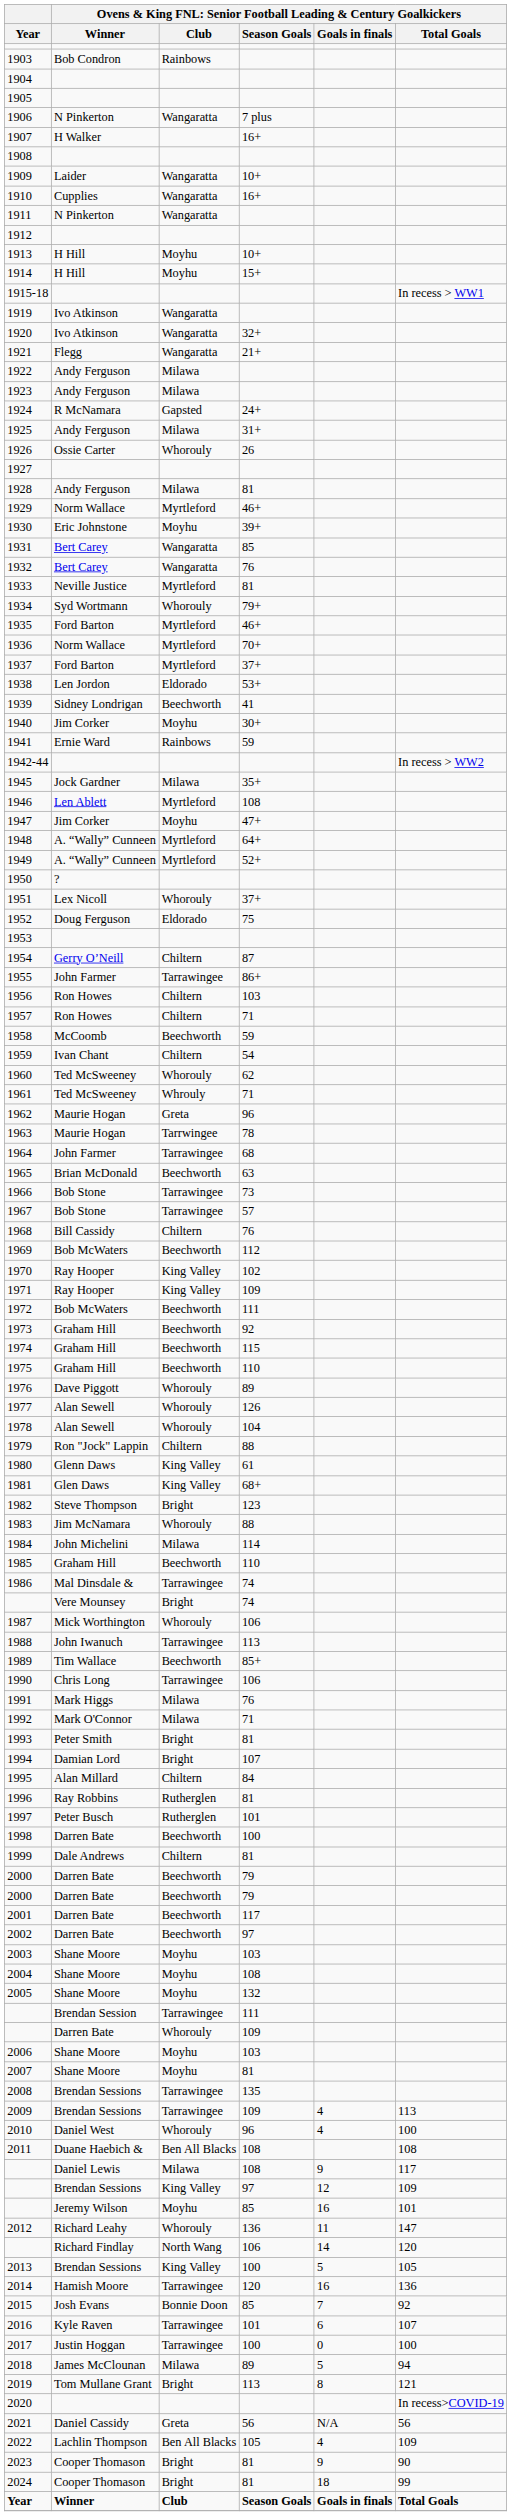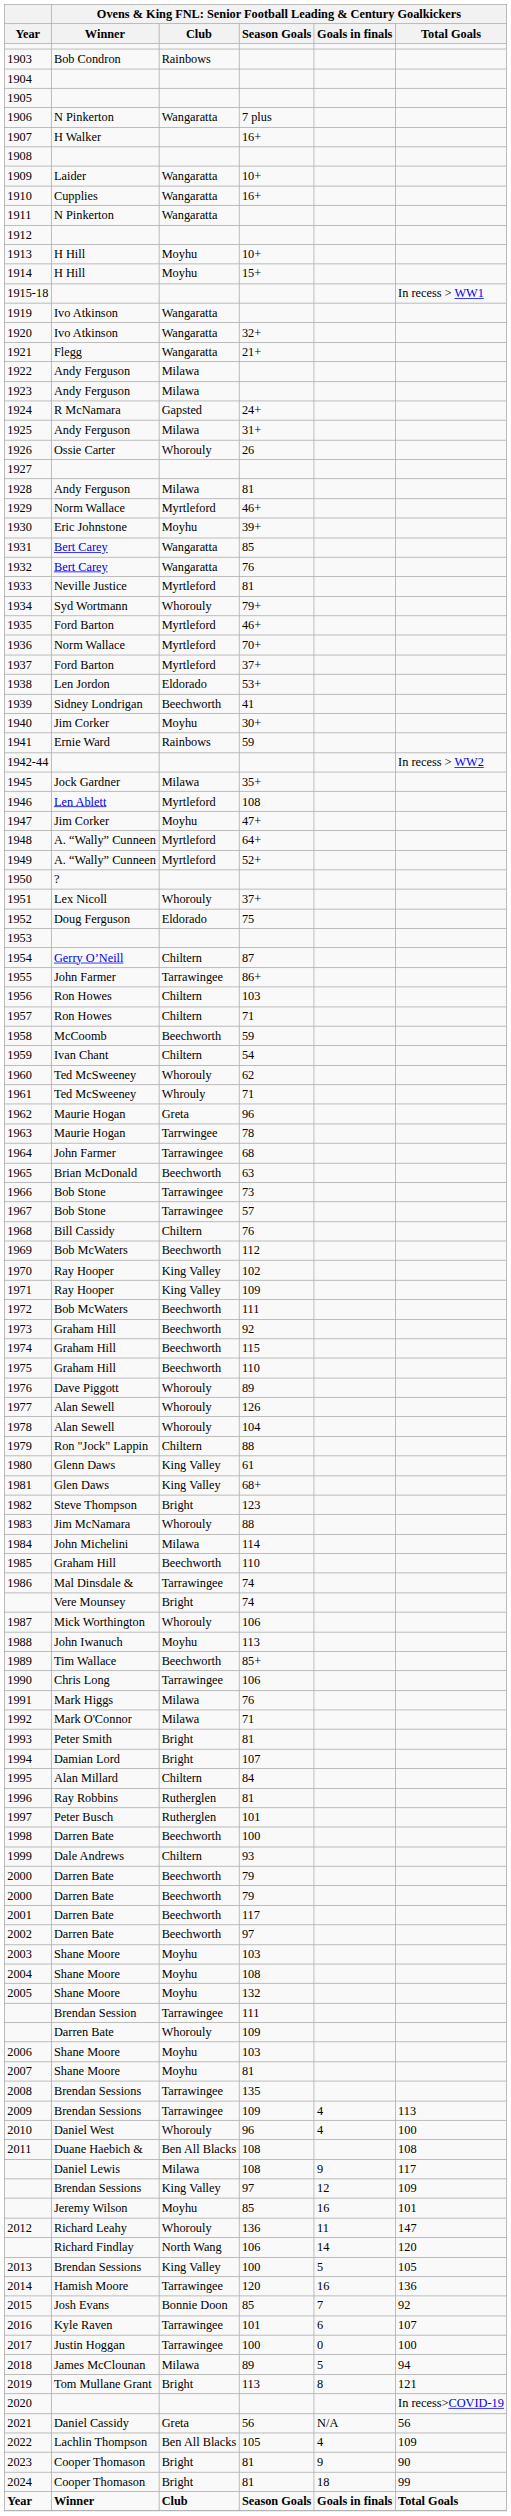 <table class="wikitable collapsible collapsed">
 <tr>
 <th></th>
 <th colspan=9>Ovens & King FNL: Senior Football Leading & Century Goalkickers</th>
 </tr>
 <tr>
 <th>Year</th>
 <th>Winner</th>
 <th>Club</th>
 <th>Season Goals</th>
 <th>Goals in finals</th>
 <th>Total Goals</th>
 </tr>
 <tr>
 <td></td>
 <td></td>
 <td></td>
 <td></td>
 <td></td>
 <td></td>
 </tr>
 <tr>
 <td>1903</td>
 <td>Bob Condron</td>
 <td>Rainbows</td>
 <td></td>
 <td></td>
 <td></td>
 </tr>
 <tr>
 <td>1904</td>
 <td></td>
 <td></td>
 <td></td>
 <td></td>
 <td></td>
 </tr>
 <tr>
 <td>1905</td>
 <td></td>
 <td></td>
 <td></td>
 <td></td>
 <td></td>
 </tr>
 <tr>
 <td>1906</td>
 <td>N Pinkerton</td>
 <td>Wangaratta</td>
 <td>7 plus</td>
 <td></td>
 <td></td>
 </tr>
 <tr>
 <td>1907</td>
 <td>H Walker</td>
 <td></td>
 <td>16+</td>
 <td></td>
 <td></td>
 </tr>
 <tr>
 <td>1908</td>
 <td></td>
 <td></td>
 <td></td>
 <td></td>
 <td></td>
 </tr>
 <tr>
 <td>1909</td>
 <td>Laider</td>
 <td>Wangaratta</td>
 <td>10+</td>
 <td></td>
 <td></td>
 </tr>
 <tr>
 <td>1910</td>
 <td>Cupplies</td>
 <td>Wangaratta</td>
 <td>16+</td>
 <td></td>
 <td></td>
 </tr>
 <tr>
 <td>1911</td>
 <td>N Pinkerton</td>
 <td>Wangaratta</td>
 <td></td>
 <td></td>
 <td></td>
 </tr>
 <tr>
 <td>1912</td>
 <td></td>
 <td></td>
 <td></td>
 <td></td>
 <td></td>
 </tr>
 <tr>
 <td>1913</td>
 <td>H Hill</td>
 <td>Moyhu</td>
 <td>10+</td>
 <td></td>
 <td></td>
 </tr>
 <tr>
 <td>1914</td>
 <td>H Hill</td>
 <td>Moyhu</td>
 <td>15+</td>
 <td></td>
 <td></td>
 </tr>
 <tr>
 <td>1915-18</td>
 <td></td>
 <td></td>
 <td></td>
 <td></td>
 <td>In recess > <a href='#'>WW1</a></td>
 </tr>
 <tr>
 <td>1919</td>
 <td>Ivo Atkinson</td>
 <td>Wangaratta</td>
 <td></td>
 <td></td>
 <td></td>
 </tr>
 <tr>
 <td>1920</td>
 <td>Ivo Atkinson</td>
 <td>Wangaratta</td>
 <td>32+</td>
 <td></td>
 <td></td>
 </tr>
 <tr>
 <td>1921</td>
 <td>Flegg</td>
 <td>Wangaratta</td>
 <td>21+</td>
 <td></td>
 <td></td>
 </tr>
 <tr>
 <td>1922</td>
 <td>Andy Ferguson</td>
 <td>Milawa</td>
 <td></td>
 <td></td>
 <td></td>
 </tr>
 <tr>
 <td>1923</td>
 <td>Andy Ferguson</td>
 <td>Milawa</td>
 <td></td>
 <td></td>
 <td></td>
 </tr>
 <tr>
 <td>1924</td>
 <td>R McNamara</td>
 <td>Gapsted</td>
 <td>24+</td>
 <td></td>
 <td></td>
 </tr>
 <tr>
 <td>1925</td>
 <td>Andy Ferguson</td>
 <td>Milawa</td>
 <td>31+</td>
 <td></td>
 <td></td>
 </tr>
 <tr>
 <td>1926</td>
 <td>Ossie Carter</td>
 <td>Whorouly</td>
 <td>26</td>
 <td></td>
 <td></td>
 </tr>
 <tr>
 <td>1927</td>
 <td></td>
 <td></td>
 <td></td>
 <td></td>
 <td></td>
 </tr>
 <tr>
 <td>1928</td>
 <td>Andy Ferguson</td>
 <td>Milawa</td>
 <td>81</td>
 <td></td>
 <td></td>
 </tr>
 <tr>
 <td>1929</td>
 <td>Norm Wallace</td>
 <td>Myrtleford</td>
 <td>46+</td>
 <td></td>
 <td></td>
 </tr>
 <tr>
 <td>1930</td>
 <td>Eric Johnstone</td>
 <td>Moyhu</td>
 <td>39+</td>
 <td></td>
 <td></td>
 </tr>
 <tr>
 <td>1931</td>
 <td><a href='#'>Bert Carey</a></td>
 <td>Wangaratta</td>
 <td>85</td>
 <td></td>
 <td></td>
 </tr>
 <tr>
 <td>1932</td>
 <td><a href='#'>Bert Carey</a></td>
 <td>Wangaratta</td>
 <td>76</td>
 <td></td>
 <td></td>
 </tr>
 <tr>
 <td>1933</td>
 <td>Neville Justice</td>
 <td>Myrtleford</td>
 <td>81</td>
 <td></td>
 <td></td>
 </tr>
 <tr>
 <td>1934</td>
 <td>Syd Wortmann</td>
 <td>Whorouly</td>
 <td>79+</td>
 <td></td>
 <td></td>
 </tr>
 <tr>
 <td>1935</td>
 <td>Ford Barton</td>
 <td>Myrtleford</td>
 <td>46+</td>
 <td></td>
 <td></td>
 </tr>
 <tr>
 <td>1936</td>
 <td>Norm Wallace</td>
 <td>Myrtleford</td>
 <td>70+</td>
 <td></td>
 <td></td>
 </tr>
 <tr>
 <td>1937</td>
 <td>Ford Barton</td>
 <td>Myrtleford</td>
 <td>37+</td>
 <td></td>
 <td></td>
 </tr>
 <tr>
 <td>1938</td>
 <td>Len Jordon</td>
 <td>Eldorado</td>
 <td>53+</td>
 <td></td>
 <td></td>
 </tr>
 <tr>
 <td>1939</td>
 <td>Sidney Londrigan</td>
 <td>Beechworth</td>
 <td>41</td>
 <td></td>
 <td></td>
 </tr>
 <tr>
 <td>1940</td>
 <td>Jim Corker</td>
 <td>Moyhu</td>
 <td>30+</td>
 <td></td>
 <td></td>
 </tr>
 <tr>
 <td>1941</td>
 <td>Ernie Ward</td>
 <td>Rainbows</td>
 <td>59</td>
 <td></td>
 <td></td>
 </tr>
 <tr>
 <td>1942-44</td>
 <td></td>
 <td></td>
 <td></td>
 <td></td>
 <td>In recess > <a href='#'>WW2</a></td>
 </tr>
 <tr>
 <td>1945</td>
 <td>Jock Gardner</td>
 <td>Milawa</td>
 <td>35+</td>
 <td></td>
 <td></td>
 </tr>
 <tr>
 <td>1946</td>
 <td><a href='#'>Len Ablett</a></td>
 <td>Myrtleford</td>
 <td>108</td>
 <td></td>
 <td></td>
 </tr>
 <tr>
 <td>1947</td>
 <td>Jim Corker</td>
 <td>Moyhu</td>
 <td>47+</td>
 <td></td>
 <td></td>
 </tr>
 <tr>
 <td>1948</td>
 <td>A. “Wally” Cunneen</td>
 <td>Myrtleford</td>
 <td>64+</td>
 <td></td>
 <td></td>
 </tr>
 <tr>
 <td>1949</td>
 <td>A. “Wally” Cunneen</td>
 <td>Myrtleford</td>
 <td>52+</td>
 <td></td>
 <td></td>
 </tr>
 <tr>
 <td>1950</td>
 <td>?</td>
 <td></td>
 <td></td>
 <td></td>
 <td></td>
 </tr>
 <tr>
 <td>1951</td>
 <td>Lex Nicoll</td>
 <td>Whorouly</td>
 <td>37+</td>
 <td></td>
 <td></td>
 </tr>
 <tr>
 <td>1952</td>
 <td>Doug Ferguson</td>
 <td>Eldorado</td>
 <td>75</td>
 <td></td>
 <td></td>
 </tr>
 <tr>
 <td>1953</td>
 <td></td>
 <td></td>
 <td></td>
 <td></td>
 <td></td>
 </tr>
 <tr>
 <td>1954</td>
 <td><a href='#'>Gerry O’Neill</a></td>
 <td>Chiltern</td>
 <td>87</td>
 <td></td>
 <td></td>
 </tr>
 <tr>
 <td>1955</td>
 <td>John Farmer</td>
 <td>Tarrawingee</td>
 <td>86+</td>
 <td></td>
 <td></td>
 </tr>
 <tr>
 <td>1956</td>
 <td>Ron Howes</td>
 <td>Chiltern</td>
 <td>103</td>
 <td></td>
 <td></td>
 </tr>
 <tr>
 <td>1957</td>
 <td>Ron Howes</td>
 <td>Chiltern</td>
 <td>71</td>
 <td></td>
 <td></td>
 </tr>
 <tr>
 <td>1958</td>
 <td>McCoomb</td>
 <td>Beechworth</td>
 <td>59</td>
 <td></td>
 <td></td>
 </tr>
 <tr>
 <td>1959</td>
 <td>Ivan Chant</td>
 <td>Chiltern</td>
 <td>54</td>
 <td></td>
 <td></td>
 </tr>
 <tr>
 <td>1960</td>
 <td>Ted McSweeney</td>
 <td>Whorouly</td>
 <td>62</td>
 <td></td>
 <td></td>
 </tr>
 <tr>
 <td>1961</td>
 <td>Ted McSweeney</td>
 <td>Whrouly</td>
 <td>71</td>
 <td></td>
 <td></td>
 </tr>
 <tr>
 <td>1962</td>
 <td>Maurie Hogan</td>
 <td>Greta</td>
 <td>96</td>
 <td></td>
 <td></td>
 </tr>
 <tr>
 <td>1963</td>
 <td>Maurie Hogan</td>
 <td>Tarrwingee</td>
 <td>78</td>
 <td></td>
 <td></td>
 </tr>
 <tr>
 <td>1964</td>
 <td>John Farmer</td>
 <td>Tarrawingee</td>
 <td>68</td>
 <td></td>
 <td></td>
 </tr>
 <tr>
 <td>1965</td>
 <td>Brian McDonald</td>
 <td>Beechworth</td>
 <td>63</td>
 <td></td>
 <td></td>
 </tr>
 <tr>
 <td>1966</td>
 <td>Bob Stone</td>
 <td>Tarrawingee</td>
 <td>73</td>
 <td></td>
 <td></td>
 </tr>
 <tr>
 <td>1967</td>
 <td>Bob Stone</td>
 <td>Tarrawingee</td>
 <td>57</td>
 <td></td>
 <td></td>
 </tr>
 <tr>
 <td>1968</td>
 <td>Bill Cassidy</td>
 <td>Chiltern</td>
 <td>76</td>
 <td></td>
 <td></td>
 </tr>
 <tr>
 <td>1969</td>
 <td>Bob McWaters</td>
 <td>Beechworth</td>
 <td>112</td>
 <td></td>
 <td></td>
 </tr>
 <tr>
 <td>1970</td>
 <td>Ray Hooper</td>
 <td>King Valley</td>
 <td>102</td>
 <td></td>
 <td></td>
 </tr>
 <tr>
 <td>1971</td>
 <td>Ray Hooper</td>
 <td>King Valley</td>
 <td>109</td>
 <td></td>
 <td></td>
 </tr>
 <tr>
 <td>1972</td>
 <td>Bob McWaters</td>
 <td>Beechworth</td>
 <td>111</td>
 <td></td>
 <td></td>
 </tr>
 <tr>
 <td>1973</td>
 <td>Graham Hill</td>
 <td>Beechworth</td>
 <td>92</td>
 <td></td>
 <td></td>
 </tr>
 <tr>
 <td>1974</td>
 <td>Graham Hill</td>
 <td>Beechworth</td>
 <td>115</td>
 <td></td>
 <td></td>
 </tr>
 <tr>
 <td>1975</td>
 <td>Graham Hill</td>
 <td>Beechworth</td>
 <td>110</td>
 <td></td>
 <td></td>
 </tr>
 <tr>
 <td>1976</td>
 <td>Dave Piggott</td>
 <td>Whorouly</td>
 <td>89</td>
 <td></td>
 <td></td>
 </tr>
 <tr>
 <td>1977</td>
 <td>Alan Sewell</td>
 <td>Whorouly</td>
 <td>126</td>
 <td></td>
 <td></td>
 </tr>
 <tr>
 <td>1978</td>
 <td>Alan Sewell</td>
 <td>Whorouly</td>
 <td>104</td>
 <td></td>
 <td></td>
 </tr>
 <tr>
 <td>1979</td>
 <td>Ron "Jock" Lappin</td>
 <td>Chiltern</td>
 <td>88</td>
 <td></td>
 <td></td>
 </tr>
 <tr>
 <td>1980</td>
 <td>Glenn Daws</td>
 <td>King Valley</td>
 <td>61</td>
 <td></td>
 <td></td>
 </tr>
 <tr>
 <td>1981</td>
 <td>Glen Daws</td>
 <td>King Valley</td>
 <td>68+</td>
 <td></td>
 <td></td>
 </tr>
 <tr>
 <td>1982</td>
 <td>Steve Thompson</td>
 <td>Bright</td>
 <td>123</td>
 <td></td>
 <td></td>
 </tr>
 <tr>
 <td>1983</td>
 <td>Jim McNamara</td>
 <td>Whorouly</td>
 <td>88</td>
 <td></td>
 <td></td>
 </tr>
 <tr>
 <td>1984</td>
 <td>John Michelini</td>
 <td>Milawa</td>
 <td>114</td>
 <td></td>
 <td></td>
 </tr>
 <tr>
 <td>1985</td>
 <td>Graham Hill</td>
 <td>Beechworth</td>
 <td>110</td>
 <td></td>
 <td></td>
 </tr>
 <tr>
 <td>1986</td>
 <td>Mal Dinsdale &</td>
 <td>Tarrawingee</td>
 <td>74</td>
 <td></td>
 <td></td>
 </tr>
 <tr>
 <td></td>
 <td>Vere Mounsey</td>
 <td>Bright</td>
 <td>74</td>
 <td></td>
 <td></td>
 </tr>
 <tr>
 <td>1987</td>
 <td>Mick Worthington</td>
 <td>Whorouly</td>
 <td>106</td>
 <td></td>
 <td></td>
 </tr>
 <tr>
 <td>1988</td>
 <td>John Iwanuch</td>
-<td>Tarrawingee</td>
+<td>Moyhu</td>
 <td>113</td>
 <td></td>
 <td></td>
 </tr>
 <tr>
 <td>1989</td>
 <td>Tim Wallace</td>
 <td>Beechworth</td>
 <td>85+</td>
 <td></td>
 <td></td>
 </tr>
 <tr>
 <td>1990</td>
 <td>Chris Long</td>
 <td>Tarrawingee</td>
 <td>106</td>
 <td></td>
 <td></td>
 </tr>
 <tr>
 <td>1991</td>
 <td>Mark Higgs</td>
 <td>Milawa</td>
 <td>76</td>
 <td></td>
 <td></td>
 </tr>
 <tr>
 <td>1992</td>
 <td>Mark O'Connor</td>
 <td>Milawa</td>
 <td>71</td>
 <td></td>
 <td></td>
 </tr>
 <tr>
 <td>1993</td>
 <td>Peter Smith</td>
 <td>Bright</td>
 <td>81</td>
 <td></td>
 <td></td>
 </tr>
 <tr>
 <td>1994</td>
 <td>Damian Lord</td>
 <td>Bright</td>
 <td>107</td>
 <td></td>
 <td></td>
 </tr>
 <tr>
 <td>1995</td>
 <td>Alan Millard</td>
 <td>Chiltern</td>
 <td>84</td>
 <td></td>
 <td></td>
 </tr>
 <tr>
 <td>1996</td>
 <td>Ray Robbins</td>
 <td>Rutherglen</td>
 <td>81</td>
 <td></td>
 <td></td>
 </tr>
 <tr>
 <td>1997</td>
 <td>Peter Busch</td>
 <td>Rutherglen</td>
 <td>101</td>
 <td></td>
 <td></td>
 </tr>
 <tr>
 <td>1998</td>
 <td>Darren Bate</td>
 <td>Beechworth</td>
 <td>100</td>
 <td></td>
 <td></td>
 </tr>
 <tr>
 <td>1999</td>
 <td>Dale Andrews</td>
 <td>Chiltern</td>
-<td>81</td>
+<td>93</td>
 <td></td>
 <td></td>
 </tr>
 <tr>
 <td>2000</td>
 <td>Darren Bate</td>
 <td>Beechworth</td>
 <td>79</td>
 <td></td>
 <td></td>
 </tr>
 <tr>
 <td>2000</td>
 <td>Darren Bate</td>
 <td>Beechworth</td>
 <td>79</td>
 <td></td>
 <td></td>
 </tr>
 <tr>
 <td>2001</td>
 <td>Darren Bate</td>
 <td>Beechworth</td>
 <td>117</td>
 <td></td>
 <td></td>
 </tr>
 <tr>
 <td>2002</td>
 <td>Darren Bate</td>
 <td>Beechworth</td>
 <td>97</td>
 <td></td>
 <td></td>
 </tr>
 <tr>
 <td>2003</td>
 <td>Shane Moore</td>
 <td>Moyhu</td>
 <td>103</td>
 <td></td>
 <td></td>
 </tr>
 <tr>
 <td>2004</td>
 <td>Shane Moore</td>
 <td>Moyhu</td>
 <td>108</td>
 <td></td>
 <td></td>
 </tr>
 <tr>
 <td>2005</td>
 <td>Shane Moore</td>
 <td>Moyhu</td>
 <td>132</td>
 <td></td>
 <td></td>
 </tr>
 <tr>
 <td></td>
 <td>Brendan Session</td>
 <td>Tarrawingee</td>
 <td>111</td>
 <td></td>
 <td></td>
 </tr>
 <tr>
 <td></td>
 <td>Darren Bate</td>
 <td>Whorouly</td>
 <td>109</td>
 <td></td>
 <td></td>
 </tr>
 <tr>
 <td>2006</td>
 <td>Shane Moore</td>
 <td>Moyhu</td>
 <td>103</td>
 <td></td>
 <td></td>
 </tr>
 <tr>
 <td>2007</td>
 <td>Shane Moore</td>
 <td>Moyhu</td>
 <td>81</td>
 <td></td>
 <td></td>
 </tr>
 <tr>
 <td>2008</td>
 <td>Brendan Sessions</td>
 <td>Tarrawingee</td>
 <td>135</td>
 <td></td>
 <td></td>
 </tr>
 <tr>
 <td>2009</td>
 <td>Brendan Sessions</td>
 <td>Tarrawingee</td>
 <td>109</td>
 <td>4</td>
 <td>113</td>
 </tr>
 <tr>
 <td>2010</td>
 <td>Daniel West</td>
 <td>Whorouly</td>
 <td>96</td>
 <td>4</td>
 <td>100</td>
 </tr>
 <tr>
 <td>2011</td>
 <td>Duane Haebich &</td>
 <td>Ben All Blacks</td>
 <td>108</td>
 <td></td>
 <td>108</td>
 </tr>
 <tr>
 <td></td>
 <td>Daniel Lewis</td>
 <td>Milawa</td>
 <td>108</td>
 <td>9</td>
 <td>117</td>
 </tr>
 <tr>
 <td></td>
 <td>Brendan Sessions</td>
 <td>King Valley</td>
 <td>97</td>
 <td>12</td>
 <td>109</td>
 </tr>
 <tr>
 <td></td>
 <td>Jeremy Wilson</td>
 <td>Moyhu</td>
 <td>85</td>
 <td>16</td>
 <td>101</td>
 </tr>
 <tr>
 <td>2012</td>
 <td>Richard Leahy</td>
 <td>Whorouly</td>
 <td>136</td>
 <td>11</td>
 <td>147</td>
 </tr>
 <tr>
 <td></td>
 <td>Richard Findlay</td>
 <td>North Wang</td>
 <td>106</td>
 <td>14</td>
 <td>120</td>
 </tr>
 <tr>
 <td>2013</td>
 <td>Brendan Sessions</td>
 <td>King Valley</td>
 <td>100</td>
 <td>5</td>
 <td>105</td>
 </tr>
 <tr>
 <td>2014</td>
 <td>Hamish Moore</td>
 <td>Tarrawingee</td>
 <td>120</td>
 <td>16</td>
 <td>136</td>
 </tr>
 <tr>
 <td>2015</td>
 <td>Josh Evans</td>
 <td>Bonnie Doon</td>
 <td>85</td>
 <td>7</td>
 <td>92</td>
 </tr>
 <tr>
 <td>2016</td>
 <td>Kyle Raven</td>
 <td>Tarrawingee</td>
 <td>101</td>
 <td>6</td>
 <td>107</td>
 </tr>
 <tr>
 <td>2017</td>
 <td>Justin Hoggan</td>
 <td>Tarrawingee</td>
 <td>100</td>
 <td>0</td>
 <td>100</td>
 </tr>
 <tr>
 <td>2018</td>
 <td>James McClounan</td>
 <td>Milawa</td>
 <td>89</td>
 <td>5</td>
 <td>94</td>
 </tr>
 <tr>
 <td>2019</td>
 <td>Tom Mullane Grant</td>
 <td>Bright</td>
 <td>113</td>
 <td>8</td>
 <td>121</td>
 </tr>
 <tr>
 <td>2020</td>
 <td></td>
 <td></td>
 <td></td>
 <td></td>
 <td>In recess><a href='#'>COVID-19</a></td>
 </tr>
 <tr>
 <td>2021</td>
 <td>Daniel Cassidy</td>
 <td>Greta</td>
 <td>56</td>
 <td>N/A</td>
 <td>56</td>
 </tr>
 <tr>
 <td>2022</td>
 <td>Lachlin Thompson</td>
 <td>Ben All Blacks</td>
 <td>105</td>
 <td>4</td>
 <td>109</td>
 </tr>
 <tr>
 <td>2023</td>
 <td>Cooper Thomason</td>
 <td>Bright</td>
 <td>81</td>
 <td>9</td>
 <td>90</td>
 </tr>
 <tr>
 <td>2024</td>
 <td>Cooper Thomason</td>
 <td>Bright</td>
 <td>81</td>
 <td>18</td>
 <td>99</td>
 </tr>
 <tr>
 <td><strong>Year</strong></td>
 <td><strong>Winner</strong></td>
 <td><strong>Club</strong></td>
 <td><strong>Season Goals</strong></td>
 <td><strong>Goals in finals</strong></td>
 <td><strong>Total Goals</strong></td>
 </tr>
 <tr>
 </tr>
 </table>
